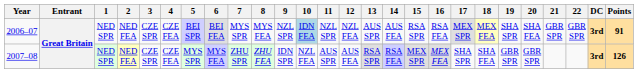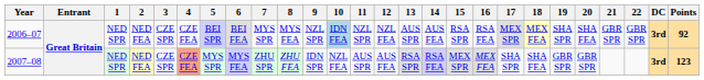 <table class="wikitable" style="text-align:center; font-size:85%">
 <tr>
 <th>Year</th>
 <th>Entrant</th>
 <th>1</th>
 <th>2</th>
 <th>3</th>
 <th>4</th>
 <th>5</th>
 <th>6</th>
 <th>7</th>
 <th>8</th>
 <th>9</th>
 <th>10</th>
 <th>11</th>
 <th>12</th>
 <th>13</th>
 <th>14</th>
 <th>15</th>
 <th>16</th>
 <th>17</th>
 <th>18</th>
 <th>19</th>
 <th>20</th>
 <th>21</th>
 <th>22</th>
 <th>DC</th>
 <th>Points</th>
 </tr>
 <tr>
 <td nowrap><a href='#'>2006–07</a></td>
 <th rowspan=2 nowrap><a href='#'>Great Britain</a></th>
 <td><a href='#'>NED<br>SPR</a></td>
 <td><a href='#'>NED<br>FEA</a></td>
 <td><a href='#'>CZE<br>SPR</a></td>
 <td><a href='#'>CZE<br>FEA</a></td>
 <td style="background:#CFCFFF;"><a href='#'>BEI<br>SPR</a><br></td>
 <td style="background:#DFDFDF;"><a href='#'>BEI<br>FEA</a><br></td>
 <td><a href='#'>MYS<br>SPR</a></td>
 <td><a href='#'>MYS<br>FEA</a></td>
 <td><a href='#'>NZL<br>SPR</a></td>
 <td style="background: lightblue;"><a href='#'>IDN<br>FEA</a></td>
 <td><a href='#'>NZL<br>SPR</a></td>
 <td><a href='#'>NZL<br>FEA</a></td>
 <td><a href='#'>AUS<br>SPR</a></td>
 <td><a href='#'>AUS<br>FEA</a></td>
 <td><a href='#'>RSA<br>SPR</a></td>
 <td><a href='#'>RSA<br>FEA</a></td>
 <td style="background:#DFDFDF;"><a href='#'>MEX<br>SPR</a><br></td>
 <td style="background:#FFFFBF;"><a href='#'>MEX<br>FEA</a><br></td>
 <td><a href='#'>SHA<br>SPR</a></td>
 <td><a href='#'>SHA<br>FEA</a></td>
 <td><a href='#'>GBR<br>SPR</a></td>
 <td><a href='#'>GBR<br>SPR</a></td>
 <td style="background:#FFDF9F;"><strong>3rd</strong></td>
-<td style="background:#FFDF9F;"><strong>91</strong></td>
+<td style="background:#FFDF9F;"><strong>92</strong></td>
 </tr>
 <tr>
 <td nowrap><a href='#'>2007–08</a></td>
 <td style="background:#DFFFDF;"><a href='#'>NED<br>SPR</a><br></td>
 <td style="background:#FFFFBF;"><a href='#'>NED<br>FEA</a><br></td>
 <td><a href='#'>CZE<br>SPR</a></td>
-<td><a href='#'>CZE<br>FEA</a></td>
+<td style="background: lightsalmon;"><a href='#'>CZE<br>FEA</a></td>
 <td style="background:#DFFFDF;"><a href='#'>MYS<br>SPR</a><br></td>
 <td style="background:#CFCFFF;"><a href='#'>MYS<br>FEA</a><br></td>
 <td style="background:#DFFFDF;"><a href='#'>ZHU<br>SPR</a><br></td>
 <td style="background:#DFFFDF;"><em><a href='#'>ZHU<br>FEA</a></em><br></td>
 <td><a href='#'>IDN<br>SPR</a></td>
 <td><a href='#'>NZL<br>FEA</a></td>
 <td><a href='#'>AUS<br>SPR</a></td>
 <td><a href='#'>AUS<br>FEA</a></td>
 <td style="background:#DFDFDF;"><a href='#'>RSA<br>SPR</a><br></td>
 <td style="background:#CFCFFF;"><a href='#'>RSA<br>FEA</a><br></td>
 <td style="background:#DFDFDF;"><a href='#'>MEX<br>SPR</a><br></td>
 <td style="background:#DFDFDF;"><em><a href='#'>MEX<br>FEA</a></em><br></td>
 <td><a href='#'>SHA<br>SPR</a></td>
 <td><a href='#'>SHA<br>FEA</a></td>
 <td><a href='#'>GBR<br>SPR</a></td>
 <td><a href='#'>GBR<br>SPR</a></td>
 <td></td>
 <td></td>
 <td style="background:#FFDF9F;"><strong>3rd</strong></td>
-<td style="background:#FFDF9F;"><strong>126</strong></td>
+<td style="background:#FFDF9F;"><strong>123</strong></td>
 </tr>
 </table>
